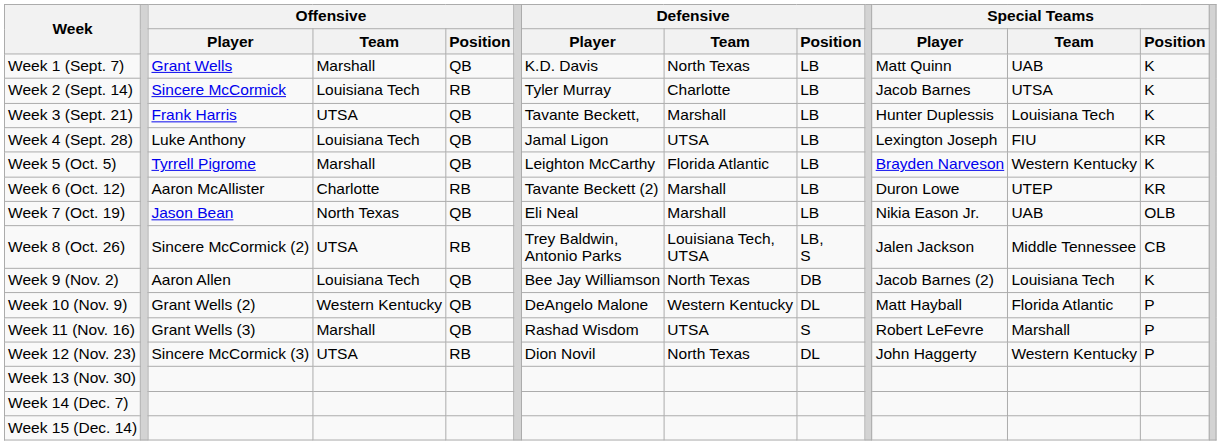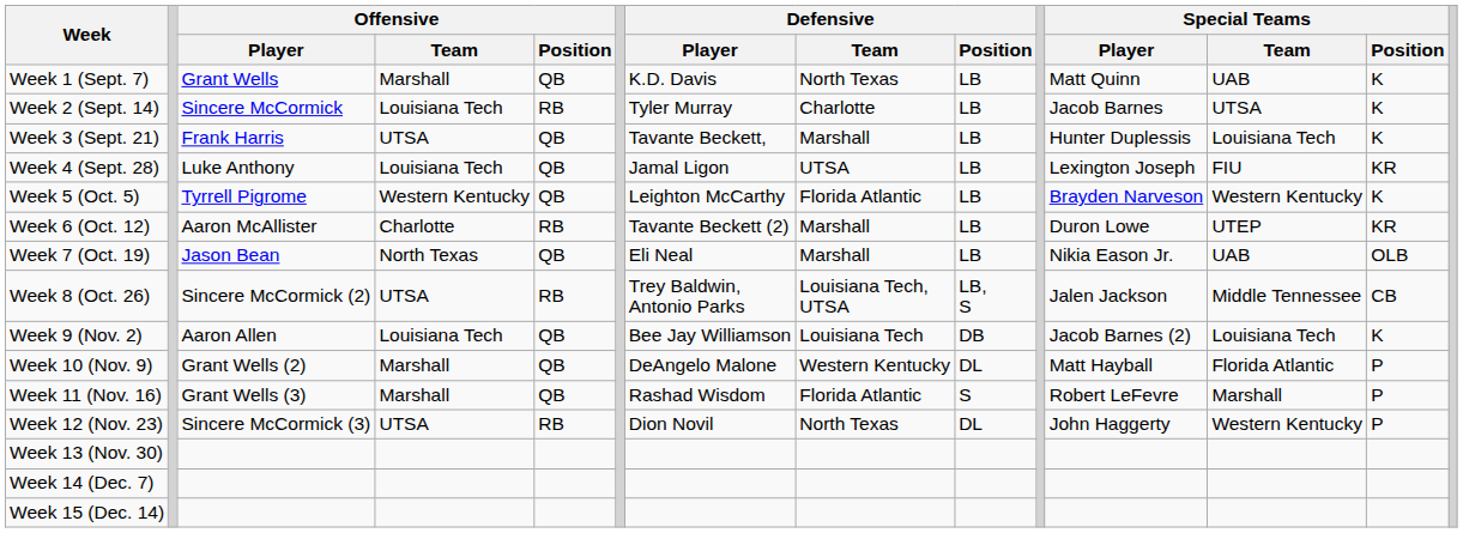 <table class="wikitable" border="1">
 <tr>
 <th rowspan="2">Week</th>
 <th rowSpan="17" style="background-color:lightgrey;"></th>
 <th colspan="3">Offensive</th>
 <th rowSpan="17" style="background-color:lightgrey;"></th>
 <th colspan="3">Defensive</th>
 <th rowSpan="17" style="background-color:lightgrey;"></th>
 <th colspan="3">Special Teams</th>
 <th rowSpan="17" style="background-color:lightgrey;"></th>
 </tr>
 <tr>
 <th>Player</th>
 <th>Team</th>
 <th>Position</th>
 <th>Player</th>
 <th>Team</th>
 <th>Position</th>
 <th>Player</th>
 <th>Team</th>
 <th>Position</th>
 </tr>
 <tr>
 <td>Week 1 (Sept. 7)</td>
 <td><a href='#'>Grant Wells</a></td>
 <td>Marshall</td>
 <td>QB</td>
 <td>K.D. Davis</td>
 <td>North Texas</td>
 <td>LB</td>
 <td>Matt Quinn</td>
 <td>UAB</td>
 <td>K</td>
 </tr>
 <tr>
 <td>Week 2 (Sept. 14)</td>
 <td><a href='#'>Sincere McCormick</a></td>
 <td>Louisiana Tech</td>
 <td>RB</td>
 <td>Tyler Murray</td>
 <td>Charlotte</td>
 <td>LB</td>
 <td>Jacob Barnes</td>
 <td>UTSA</td>
 <td>K</td>
 </tr>
 <tr>
 <td>Week 3 (Sept. 21)</td>
 <td><a href='#'>Frank Harris</a></td>
 <td>UTSA</td>
 <td>QB</td>
 <td>Tavante Beckett,</td>
 <td>Marshall</td>
 <td>LB</td>
 <td>Hunter Duplessis</td>
 <td>Louisiana Tech</td>
 <td>K</td>
 </tr>
 <tr>
 <td>Week 4 (Sept. 28)</td>
 <td>Luke Anthony</td>
 <td>Louisiana Tech</td>
 <td>QB</td>
 <td>Jamal Ligon</td>
 <td>UTSA</td>
 <td>LB</td>
 <td>Lexington Joseph</td>
 <td>FIU</td>
 <td>KR</td>
 </tr>
 <tr>
 <td>Week 5 (Oct. 5)</td>
 <td><a href='#'>Tyrrell Pigrome</a></td>
-<td>Marshall</td>
+<td>Western Kentucky</td>
 <td>QB</td>
 <td>Leighton McCarthy</td>
 <td>Florida Atlantic</td>
 <td>LB</td>
 <td><a href='#'>Brayden Narveson</a></td>
 <td>Western Kentucky</td>
 <td>K</td>
 </tr>
 <tr>
 <td>Week 6 (Oct. 12)</td>
 <td>Aaron McAllister</td>
 <td>Charlotte</td>
 <td>RB</td>
 <td>Tavante Beckett (2)</td>
 <td>Marshall</td>
 <td>LB</td>
 <td>Duron Lowe</td>
 <td>UTEP</td>
 <td>KR</td>
 </tr>
 <tr>
 <td>Week 7 (Oct. 19)</td>
 <td><a href='#'>Jason Bean</a></td>
 <td>North Texas</td>
 <td>QB</td>
 <td>Eli Neal</td>
 <td>Marshall</td>
 <td>LB</td>
 <td>Nikia Eason Jr.</td>
 <td>UAB</td>
 <td>OLB</td>
 </tr>
 <tr>
 <td>Week 8 (Oct. 26)</td>
 <td>Sincere McCormick (2)</td>
 <td>UTSA</td>
 <td>RB</td>
 <td>Trey Baldwin,<br>Antonio Parks</td>
 <td>Louisiana Tech,<br>UTSA</td>
 <td>LB,<br>S</td>
 <td>Jalen Jackson</td>
 <td>Middle Tennessee</td>
 <td>CB</td>
 </tr>
 <tr>
 <td>Week 9 (Nov. 2)</td>
 <td>Aaron Allen</td>
 <td>Louisiana Tech</td>
 <td>QB</td>
 <td>Bee Jay Williamson</td>
-<td>North Texas</td>
+<td>Louisiana Tech</td>
 <td>DB</td>
 <td>Jacob Barnes (2)</td>
 <td>Louisiana Tech</td>
 <td>K</td>
 </tr>
 <tr>
 <td>Week 10 (Nov. 9)</td>
 <td>Grant Wells (2)</td>
-<td>Western Kentucky</td>
+<td>Marshall</td>
 <td>QB</td>
 <td>DeAngelo Malone</td>
 <td>Western Kentucky</td>
 <td>DL</td>
 <td>Matt Hayball</td>
 <td>Florida Atlantic</td>
 <td>P</td>
 </tr>
 <tr>
 <td>Week 11 (Nov. 16)</td>
 <td>Grant Wells (3)</td>
 <td>Marshall</td>
 <td>QB</td>
 <td>Rashad Wisdom</td>
-<td>UTSA</td>
+<td>Florida Atlantic</td>
 <td>S</td>
 <td>Robert LeFevre</td>
 <td>Marshall</td>
 <td>P</td>
 </tr>
 <tr>
 <td>Week 12 (Nov. 23)</td>
 <td>Sincere McCormick (3)</td>
 <td>UTSA</td>
 <td>RB</td>
 <td>Dion Novil</td>
 <td>North Texas</td>
 <td>DL</td>
 <td>John Haggerty</td>
 <td>Western Kentucky</td>
 <td>P</td>
 </tr>
 <tr>
 <td>Week 13 (Nov. 30)</td>
 <td></td>
 <td></td>
 <td></td>
 <td></td>
 <td></td>
 <td></td>
 <td></td>
 <td></td>
 <td></td>
 </tr>
 <tr>
 <td>Week 14 (Dec. 7)</td>
 <td></td>
 <td></td>
 <td></td>
 <td></td>
 <td></td>
 <td></td>
 <td></td>
 <td></td>
 <td></td>
 </tr>
 <tr>
 <td>Week 15 (Dec. 14)</td>
 <td></td>
 <td></td>
 <td></td>
 <td></td>
 <td></td>
 <td></td>
 <td></td>
 <td></td>
 <td></td>
 </tr>
 </table>
